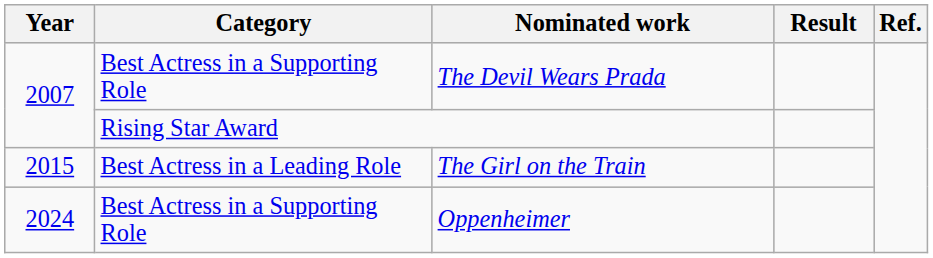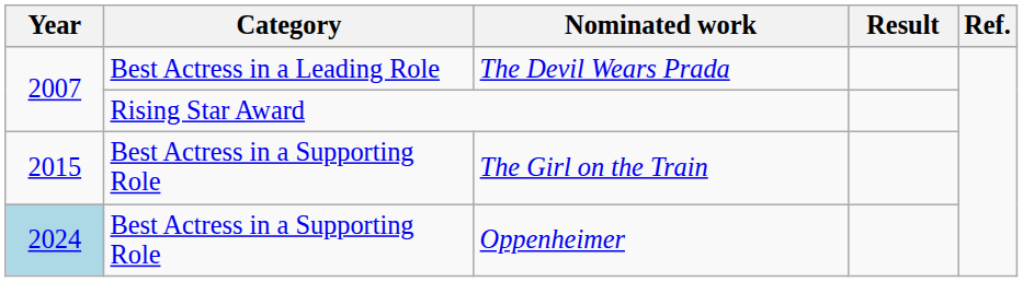 <table class=wikitable>
 <tr>
 <th scope="col" style="width:5em;">Year</th>
 <th scope="col" style="width:26em;">Category</th>
 <th scope="col" style="width:25em;">Nominated work</th>
 <th scope="col" style="width:5em;">Result</th>
 <th>Ref.</th>
 </tr>
 <tr>
 <td style="text-align:center;", rowspan=2><a href='#'>2007</a></td>
-<td><a href='#'>Best Actress in a Supporting Role</a></td>
+<td><a href='#'>Best Actress in a Leading Role</a></td>
 <td><em><a href='#'>The Devil Wears Prada</a></em></td>
 <td></td>
 <td rowspan="4"></td>
 </tr>
 <tr>
 <td colspan=2><a href='#'>Rising Star Award</a></td>
 <td></td>
 </tr>
 <tr>
 <td style="text-align:center;"><a href='#'>2015</a></td>
-<td><a href='#'>Best Actress in a Leading Role</a></td>
+<td><a href='#'>Best Actress in a Supporting Role</a></td>
 <td><em><a href='#'>The Girl on the Train</a></em></td>
 <td></td>
 </tr>
 <tr>
-<td style="text-align:center;"><a href='#'>2024</a></td>
+<td style="background: lightblue; text-align:center;"><a href='#'>2024</a></td>
 <td><a href='#'>Best Actress in a Supporting Role</a></td>
 <td><em><a href='#'>Oppenheimer</a></em></td>
 <td></td>
 </tr>
 </table>
